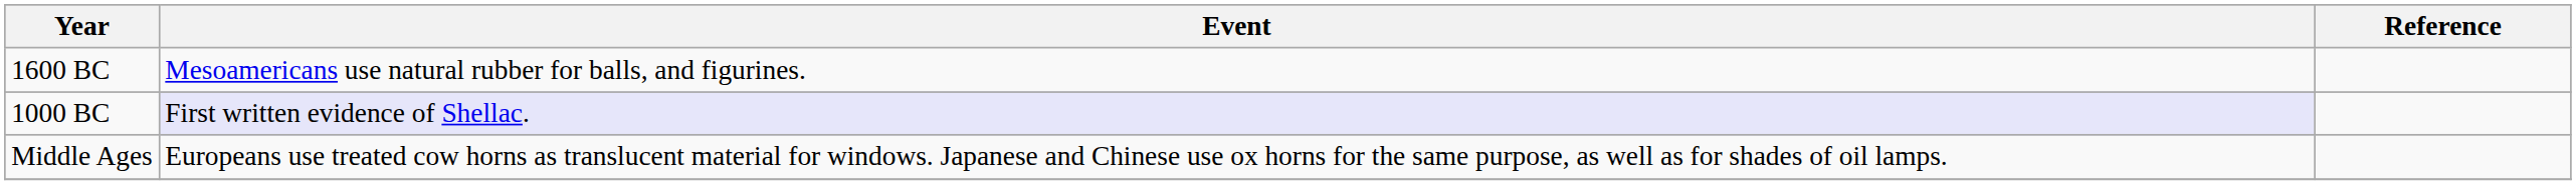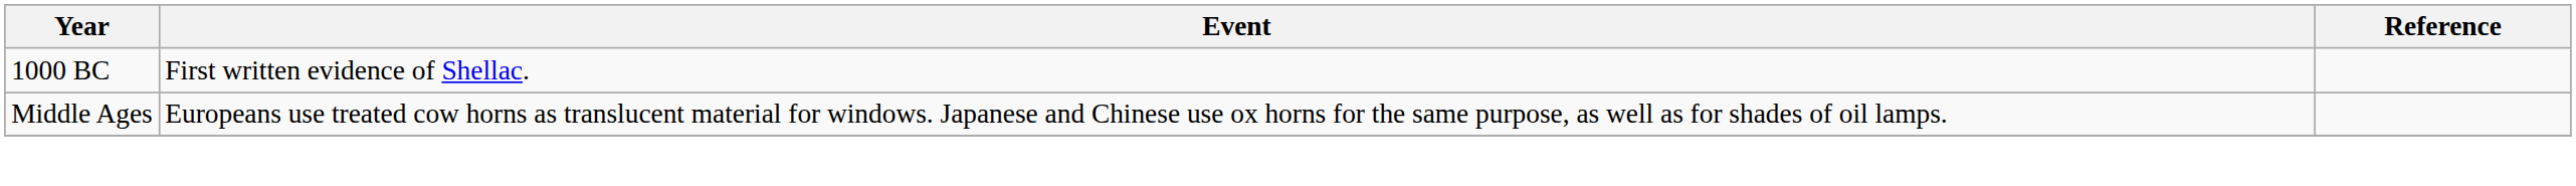 <table class="wikitable">
 <tr>
 <th style="width:6%">Year</th>
 <th>Event</th>
 <th style="width:10%">Reference</th>
 </tr>
 <tr>
-<td>1600 BC</td>
-<td><a href='#'>Mesoamericans</a> use natural rubber for balls, and figurines.</td>
-<td></td>
-</tr>
-<tr>
 <td>1000 BC</td>
-<td style="background: lavender;">First written evidence of <a href='#'>Shellac</a>.</td>
+<td>First written evidence of <a href='#'>Shellac</a>.</td>
 <td></td>
 </tr>
 <tr>
 <td>Middle Ages</td>
 <td>Europeans use treated cow horns as translucent material for windows. Japanese and Chinese use ox horns for the same purpose, as well as for shades of oil lamps.</td>
 <td></td>
 </tr>
 <tr>
 </tr>
 </table>
